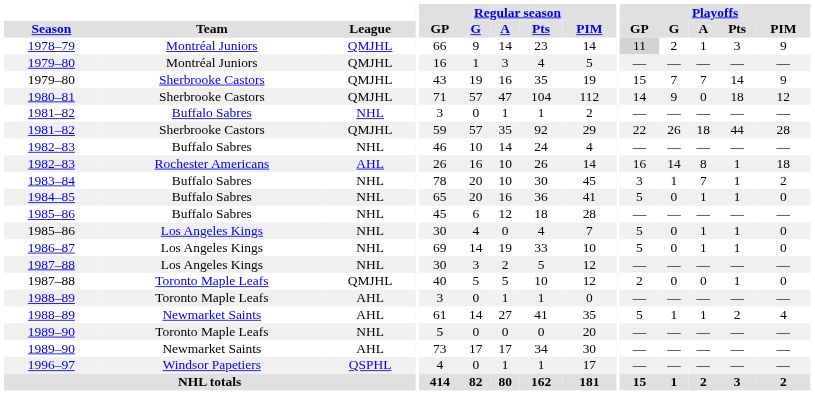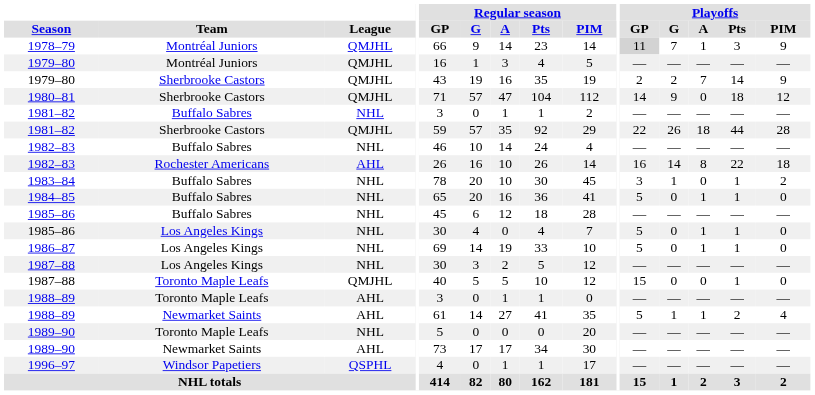 <table border="0" cellpadding="1" cellspacing="0" style="text-align:center; width:60em">
 <tr bgcolor="#e0e0e0">
 <th colspan="3" bgcolor="#ffffff"></th>
 <th rowspan="100" bgcolor="#ffffff"></th>
 <th colspan="5"><a href='#'>Regular season</a></th>
 <th rowspan="100" bgcolor="#ffffff"></th>
 <th colspan="5"><a href='#'>Playoffs</a></th>
 </tr>
 <tr bgcolor="#e0e0e0">
 <th><a href='#'>Season</a></th>
 <th>Team</th>
 <th>League</th>
 <th>GP</th>
 <th><a href='#'>G</a></th>
 <th><a href='#'>A</a></th>
 <th><a href='#'>Pts</a></th>
 <th><a href='#'>PIM</a></th>
 <th>GP</th>
 <th>G</th>
 <th>A</th>
 <th>Pts</th>
 <th>PIM</th>
 </tr>
 <tr>
 <td><a href='#'>1978–79</a></td>
 <td><a href='#'>Montréal Juniors</a></td>
 <td><a href='#'>QMJHL</a></td>
 <td>66</td>
 <td>9</td>
 <td>14</td>
 <td>23</td>
 <td>14</td>
 <td style="background: lightgrey;">11</td>
-<td>2</td>
+<td>7</td>
 <td>1</td>
 <td>3</td>
 <td>9</td>
 </tr>
 <tr bgcolor="#f0f0f0">
 <td><a href='#'>1979–80</a></td>
 <td>Montréal Juniors</td>
 <td>QMJHL</td>
 <td>16</td>
 <td>1</td>
 <td>3</td>
 <td>4</td>
 <td>5</td>
 <td>—</td>
 <td>—</td>
 <td>—</td>
 <td>—</td>
 <td>—</td>
 </tr>
 <tr>
 <td>1979–80</td>
 <td><a href='#'>Sherbrooke Castors</a></td>
 <td>QMJHL</td>
 <td>43</td>
 <td>19</td>
 <td>16</td>
 <td>35</td>
 <td>19</td>
-<td>15</td>
-<td>7</td>
+<td>2</td>
+<td>2</td>
 <td>7</td>
 <td>14</td>
 <td>9</td>
 </tr>
 <tr bgcolor="#f0f0f0">
 <td><a href='#'>1980–81</a></td>
 <td>Sherbrooke Castors</td>
 <td>QMJHL</td>
 <td>71</td>
 <td>57</td>
 <td>47</td>
 <td>104</td>
 <td>112</td>
 <td>14</td>
 <td>9</td>
 <td>0</td>
 <td>18</td>
 <td>12</td>
 </tr>
 <tr>
 <td><a href='#'>1981–82</a></td>
 <td><a href='#'>Buffalo Sabres</a></td>
 <td><a href='#'>NHL</a></td>
 <td>3</td>
 <td>0</td>
 <td>1</td>
 <td>1</td>
 <td>2</td>
 <td>—</td>
 <td>—</td>
 <td>—</td>
 <td>—</td>
 <td>—</td>
 </tr>
 <tr bgcolor="#f0f0f0">
 <td><a href='#'>1981–82</a></td>
 <td>Sherbrooke Castors</td>
 <td>QMJHL</td>
 <td>59</td>
 <td>57</td>
 <td>35</td>
 <td>92</td>
 <td>29</td>
 <td>22</td>
 <td>26</td>
 <td>18</td>
 <td>44</td>
 <td>28</td>
 </tr>
 <tr>
 <td><a href='#'>1982–83</a></td>
 <td>Buffalo Sabres</td>
 <td>NHL</td>
 <td>46</td>
 <td>10</td>
 <td>14</td>
 <td>24</td>
 <td>4</td>
 <td>—</td>
 <td>—</td>
 <td>—</td>
 <td>—</td>
 <td>—</td>
 </tr>
 <tr bgcolor="#f0f0f0">
 <td><a href='#'>1982–83</a></td>
 <td><a href='#'>Rochester Americans</a></td>
 <td><a href='#'>AHL</a></td>
 <td>26</td>
 <td>16</td>
 <td>10</td>
 <td>26</td>
 <td>14</td>
 <td>16</td>
 <td>14</td>
 <td>8</td>
-<td>1</td>
+<td>22</td>
 <td>18</td>
 </tr>
 <tr>
 <td><a href='#'>1983–84</a></td>
 <td>Buffalo Sabres</td>
 <td>NHL</td>
 <td>78</td>
 <td>20</td>
 <td>10</td>
 <td>30</td>
 <td>45</td>
 <td>3</td>
 <td>1</td>
-<td>7</td>
+<td>0</td>
 <td>1</td>
 <td>2</td>
 </tr>
 <tr bgcolor="#f0f0f0">
 <td><a href='#'>1984–85</a></td>
 <td>Buffalo Sabres</td>
 <td>NHL</td>
 <td>65</td>
 <td>20</td>
 <td>16</td>
 <td>36</td>
 <td>41</td>
 <td>5</td>
 <td>0</td>
 <td>1</td>
 <td>1</td>
 <td>0</td>
 </tr>
 <tr>
 <td><a href='#'>1985–86</a></td>
 <td>Buffalo Sabres</td>
 <td>NHL</td>
 <td>45</td>
 <td>6</td>
 <td>12</td>
 <td>18</td>
 <td>28</td>
 <td>—</td>
 <td>—</td>
 <td>—</td>
 <td>—</td>
 <td>—</td>
 </tr>
 <tr bgcolor="#f0f0f0">
 <td>1985–86</td>
 <td><a href='#'>Los Angeles Kings</a></td>
 <td>NHL</td>
 <td>30</td>
 <td>4</td>
 <td>0</td>
 <td>4</td>
 <td>7</td>
 <td>5</td>
 <td>0</td>
 <td>1</td>
 <td>1</td>
 <td>0</td>
 </tr>
 <tr>
 <td><a href='#'>1986–87</a></td>
 <td>Los Angeles Kings</td>
 <td>NHL</td>
 <td>69</td>
 <td>14</td>
 <td>19</td>
 <td>33</td>
 <td>10</td>
 <td>5</td>
 <td>0</td>
 <td>1</td>
 <td>1</td>
 <td>0</td>
 </tr>
 <tr bgcolor="#f0f0f0">
 <td><a href='#'>1987–88</a></td>
 <td>Los Angeles Kings</td>
 <td>NHL</td>
 <td>30</td>
 <td>3</td>
 <td>2</td>
 <td>5</td>
 <td>12</td>
 <td>—</td>
 <td>—</td>
 <td>—</td>
 <td>—</td>
 <td>—</td>
 </tr>
 <tr>
 <td>1987–88</td>
 <td><a href='#'>Toronto Maple Leafs</a></td>
 <td>QMJHL</td>
 <td>40</td>
 <td>5</td>
 <td>5</td>
 <td>10</td>
 <td>12</td>
-<td>2</td>
+<td>15</td>
 <td>0</td>
 <td>0</td>
 <td>1</td>
 <td>0</td>
 </tr>
 <tr bgcolor="#f0f0f0">
 <td><a href='#'>1988–89</a></td>
 <td>Toronto Maple Leafs</td>
 <td>AHL</td>
 <td>3</td>
 <td>0</td>
 <td>1</td>
 <td>1</td>
 <td>0</td>
 <td>—</td>
 <td>—</td>
 <td>—</td>
 <td>—</td>
 <td>—</td>
 </tr>
 <tr>
 <td><a href='#'>1988–89</a></td>
 <td><a href='#'>Newmarket Saints</a></td>
 <td>AHL</td>
 <td>61</td>
 <td>14</td>
 <td>27</td>
 <td>41</td>
 <td>35</td>
 <td>5</td>
 <td>1</td>
 <td>1</td>
 <td>2</td>
 <td>4</td>
 </tr>
 <tr bgcolor="#f0f0f0">
 <td><a href='#'>1989–90</a></td>
 <td>Toronto Maple Leafs</td>
 <td>NHL</td>
 <td>5</td>
 <td>0</td>
 <td>0</td>
 <td>0</td>
 <td>20</td>
 <td>—</td>
 <td>—</td>
 <td>—</td>
 <td>—</td>
 <td>—</td>
 </tr>
 <tr>
 <td><a href='#'>1989–90</a></td>
 <td>Newmarket Saints</td>
 <td>AHL</td>
 <td>73</td>
 <td>17</td>
 <td>17</td>
 <td>34</td>
 <td>30</td>
 <td>—</td>
 <td>—</td>
 <td>—</td>
 <td>—</td>
 <td>—</td>
 </tr>
 <tr bgcolor="#f0f0f0">
 <td><a href='#'>1996–97</a></td>
 <td><a href='#'>Windsor Papetiers</a></td>
 <td><a href='#'>QSPHL</a></td>
 <td>4</td>
 <td>0</td>
 <td>1</td>
 <td>1</td>
 <td>17</td>
 <td>—</td>
 <td>—</td>
 <td>—</td>
 <td>—</td>
 <td>—</td>
 </tr>
 <tr bgcolor="#e0e0e0">
 <th colspan="3">NHL totals</th>
 <th>414</th>
 <th>82</th>
 <th>80</th>
 <th>162</th>
 <th>181</th>
 <th>15</th>
 <th>1</th>
 <th>2</th>
 <th>3</th>
 <th>2</th>
 </tr>
 </table>
